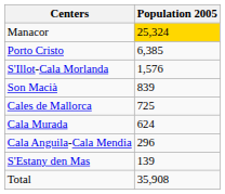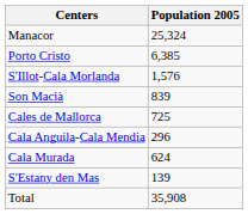 <table class="wikitable">
 <tr>
 <th>Centers</th>
 <th>Population 2005</th>
 </tr>
 <tr>
 <td>Manacor</td>
-<td style="background: gold;">25,324</td>
+<td>25,324</td>
 </tr>
 <tr>
 <td><a href='#'>Porto Cristo</a></td>
 <td>6,385</td>
 </tr>
 <tr>
 <td><a href='#'>S'Illot</a>-<a href='#'>Cala Morlanda</a></td>
 <td>1,576</td>
 </tr>
 <tr>
 <td><a href='#'>Son Macià</a></td>
 <td>839</td>
 </tr>
 <tr>
 <td><a href='#'>Cales de Mallorca</a></td>
 <td>725</td>
 </tr>
 <tr>
+<td><a href='#'>Cala Anguila</a>-<a href='#'>Cala Mendia</a></td>
+<td>296</td>
+</tr>
+<tr>
 <td><a href='#'>Cala Murada</a></td>
 <td>624</td>
-</tr>
-<tr>
-<td><a href='#'>Cala Anguila</a>-<a href='#'>Cala Mendia</a></td>
-<td>296</td>
 </tr>
 <tr>
 <td><a href='#'>S'Estany den Mas</a></td>
 <td>139</td>
 </tr>
 <tr>
 <td>Total</td>
 <td>35,908</td>
 </tr>
 </table>
